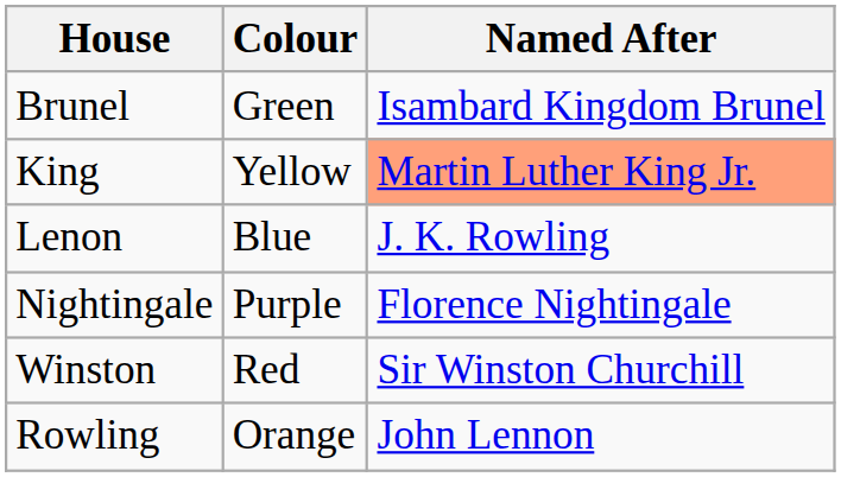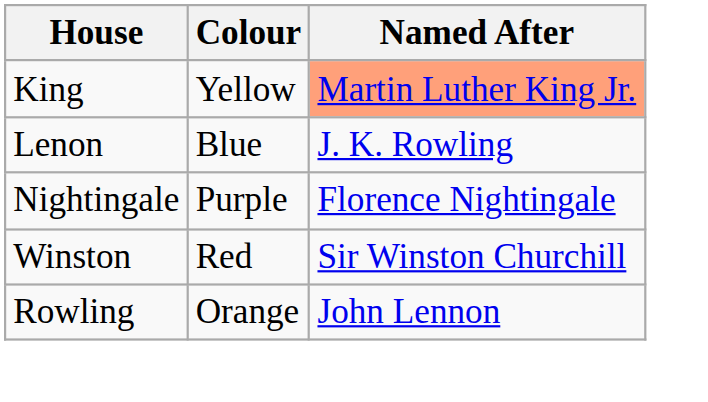 <table class="wikitable" style="margin:left;">
 <tr>
 <th>House</th>
 <th>Colour</th>
 <th>Named After</th>
-</tr>
-<tr>
-<td>Brunel</td>
-<td> Green</td>
-<td><a href='#'>Isambard Kingdom Brunel</a></td>
 </tr>
 <tr>
 <td>King</td>
 <td> Yellow</td>
 <td style="background: lightsalmon;"><a href='#'>Martin Luther King Jr.</a></td>
 </tr>
 <tr>
 <td>Lenon</td>
 <td> Blue</td>
 <td><a href='#'>J. K. Rowling</a></td>
 </tr>
 <tr>
 <td>Nightingale</td>
 <td> Purple</td>
 <td><a href='#'>Florence Nightingale</a></td>
 </tr>
 <tr>
 <td>Winston</td>
 <td> Red</td>
 <td><a href='#'>Sir Winston Churchill</a></td>
 </tr>
 <tr>
 <td>Rowling</td>
 <td> Orange</td>
 <td><a href='#'>John Lennon</a></td>
 </tr>
 </table>
